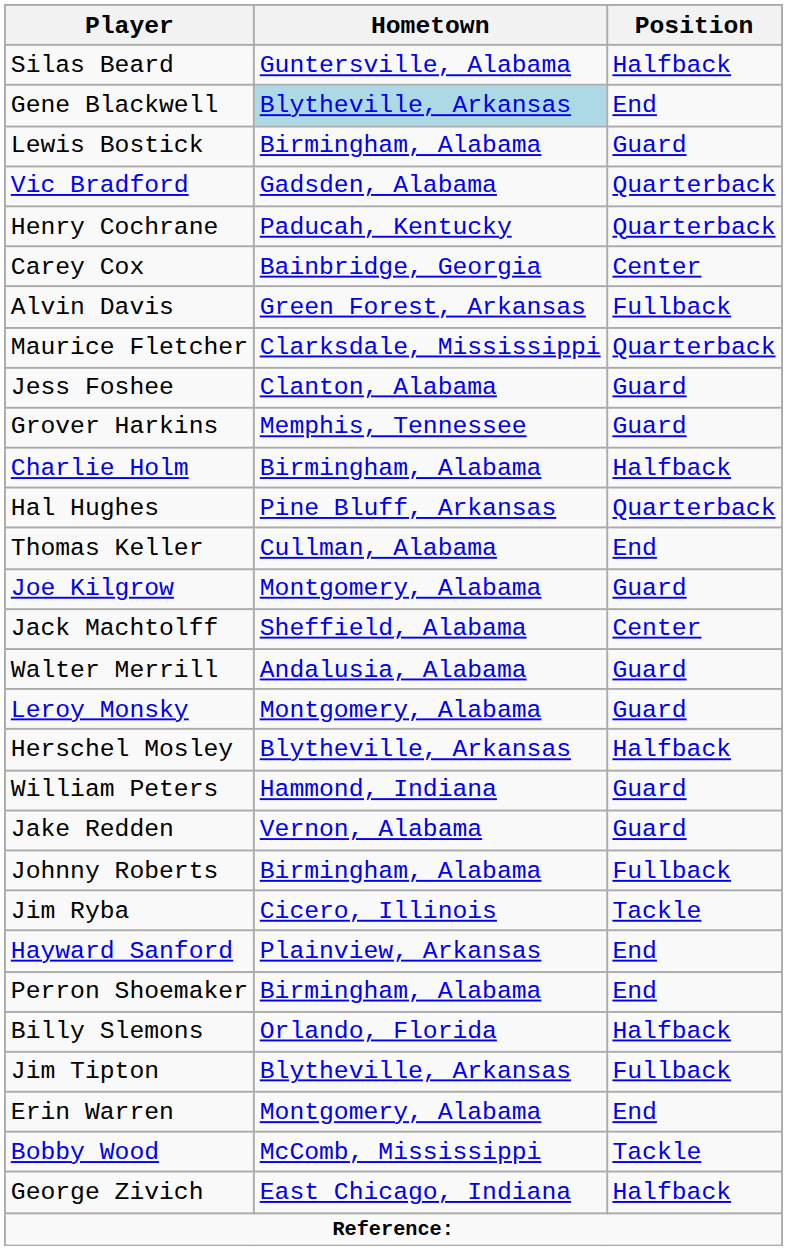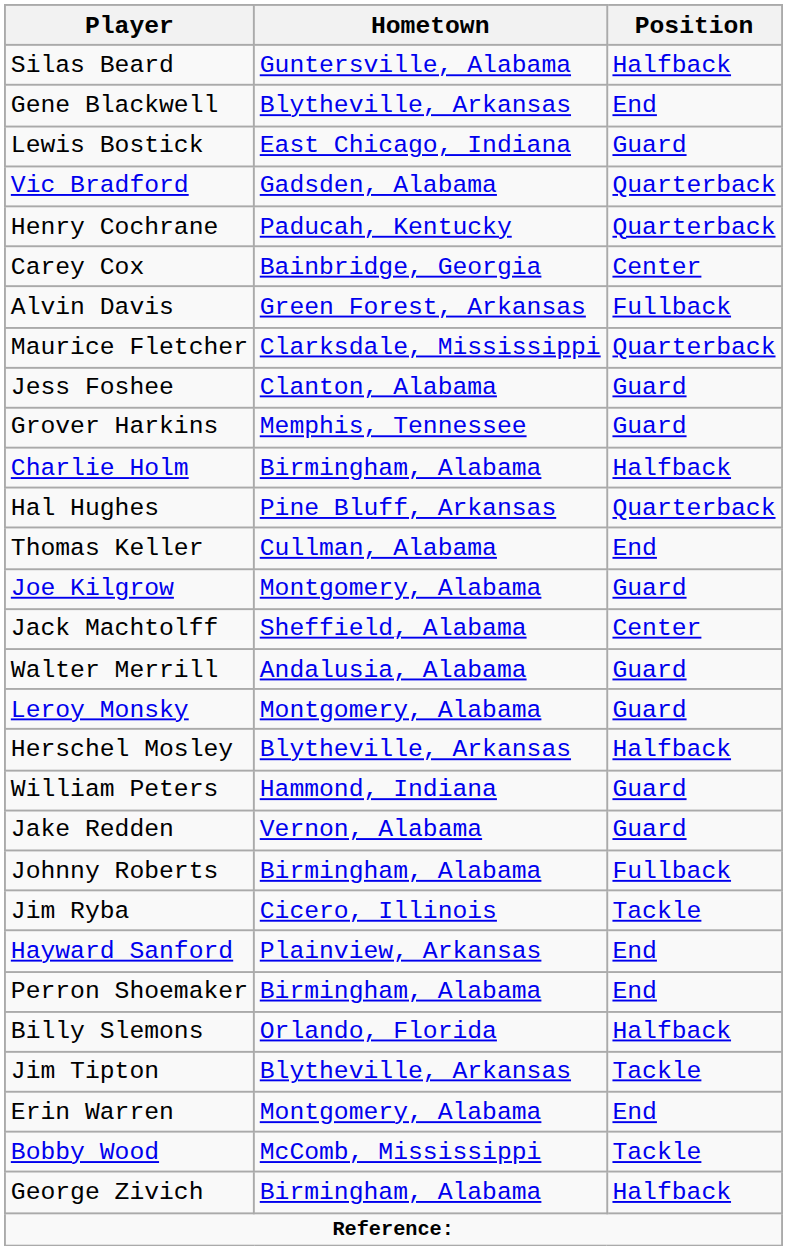 <table class="wikitable" border="1">
 <tr ;>
 <th>Player</th>
 <th>Hometown</th>
 <th>Position</th>
 </tr>
 <tr>
 <td>Silas Beard</td>
 <td><a href='#'>Guntersville, Alabama</a></td>
 <td><a href='#'>Halfback</a></td>
 </tr>
 <tr>
 <td>Gene Blackwell</td>
-<td style="background: lightblue;"><a href='#'>Blytheville, Arkansas</a></td>
+<td><a href='#'>Blytheville, Arkansas</a></td>
 <td><a href='#'>End</a></td>
 </tr>
 <tr>
 <td>Lewis Bostick</td>
-<td><a href='#'>Birmingham, Alabama</a></td>
+<td><a href='#'>East Chicago, Indiana</a></td>
 <td><a href='#'>Guard</a></td>
 </tr>
 <tr>
 <td><a href='#'>Vic Bradford</a></td>
 <td><a href='#'>Gadsden, Alabama</a></td>
 <td><a href='#'>Quarterback</a></td>
 </tr>
 <tr>
 <td>Henry Cochrane</td>
 <td><a href='#'>Paducah, Kentucky</a></td>
 <td><a href='#'>Quarterback</a></td>
 </tr>
 <tr>
 <td>Carey Cox</td>
 <td><a href='#'>Bainbridge, Georgia</a></td>
 <td><a href='#'>Center</a></td>
 </tr>
 <tr>
 <td>Alvin Davis</td>
 <td><a href='#'>Green Forest, Arkansas</a></td>
 <td><a href='#'>Fullback</a></td>
 </tr>
 <tr>
 <td>Maurice Fletcher</td>
 <td><a href='#'>Clarksdale, Mississippi</a></td>
 <td><a href='#'>Quarterback</a></td>
 </tr>
 <tr>
 <td>Jess Foshee</td>
 <td><a href='#'>Clanton, Alabama</a></td>
 <td><a href='#'>Guard</a></td>
 </tr>
 <tr>
 <td>Grover Harkins</td>
 <td><a href='#'>Memphis, Tennessee</a></td>
 <td><a href='#'>Guard</a></td>
 </tr>
 <tr>
 <td><a href='#'>Charlie Holm</a></td>
 <td><a href='#'>Birmingham, Alabama</a></td>
 <td><a href='#'>Halfback</a></td>
 </tr>
 <tr>
 <td>Hal Hughes</td>
 <td><a href='#'>Pine Bluff, Arkansas</a></td>
 <td><a href='#'>Quarterback</a></td>
 </tr>
 <tr>
 <td>Thomas Keller</td>
 <td><a href='#'>Cullman, Alabama</a></td>
 <td><a href='#'>End</a></td>
 </tr>
 <tr>
 <td><a href='#'>Joe Kilgrow</a></td>
 <td><a href='#'>Montgomery, Alabama</a></td>
 <td><a href='#'>Guard</a></td>
 </tr>
 <tr>
 <td>Jack Machtolff</td>
 <td><a href='#'>Sheffield, Alabama</a></td>
 <td><a href='#'>Center</a></td>
 </tr>
 <tr>
 <td>Walter Merrill</td>
 <td><a href='#'>Andalusia, Alabama</a></td>
 <td><a href='#'>Guard</a></td>
 </tr>
 <tr>
 <td><a href='#'>Leroy Monsky</a></td>
 <td><a href='#'>Montgomery, Alabama</a></td>
 <td><a href='#'>Guard</a></td>
 </tr>
 <tr>
 <td>Herschel Mosley</td>
 <td><a href='#'>Blytheville, Arkansas</a></td>
 <td><a href='#'>Halfback</a></td>
 </tr>
 <tr>
 <td>William Peters</td>
 <td><a href='#'>Hammond, Indiana</a></td>
 <td><a href='#'>Guard</a></td>
 </tr>
 <tr>
 <td>Jake Redden</td>
 <td><a href='#'>Vernon, Alabama</a></td>
 <td><a href='#'>Guard</a></td>
 </tr>
 <tr>
 <td>Johnny Roberts</td>
 <td><a href='#'>Birmingham, Alabama</a></td>
 <td><a href='#'>Fullback</a></td>
 </tr>
 <tr>
 <td>Jim Ryba</td>
 <td><a href='#'>Cicero, Illinois</a></td>
 <td><a href='#'>Tackle</a></td>
 </tr>
 <tr>
 <td><a href='#'>Hayward Sanford</a></td>
 <td><a href='#'>Plainview, Arkansas</a></td>
 <td><a href='#'>End</a></td>
 </tr>
 <tr>
 <td>Perron Shoemaker</td>
 <td><a href='#'>Birmingham, Alabama</a></td>
 <td><a href='#'>End</a></td>
 </tr>
 <tr>
 <td>Billy Slemons</td>
 <td><a href='#'>Orlando, Florida</a></td>
 <td><a href='#'>Halfback</a></td>
 </tr>
 <tr>
 <td>Jim Tipton</td>
 <td><a href='#'>Blytheville, Arkansas</a></td>
-<td><a href='#'>Fullback</a></td>
+<td><a href='#'>Tackle</a></td>
 </tr>
 <tr>
 <td>Erin Warren</td>
 <td><a href='#'>Montgomery, Alabama</a></td>
 <td><a href='#'>End</a></td>
 </tr>
 <tr>
 <td><a href='#'>Bobby Wood</a></td>
 <td><a href='#'>McComb, Mississippi</a></td>
 <td><a href='#'>Tackle</a></td>
 </tr>
 <tr>
 <td>George Zivich</td>
-<td><a href='#'>East Chicago, Indiana</a></td>
+<td><a href='#'>Birmingham, Alabama</a></td>
 <td><a href='#'>Halfback</a></td>
 </tr>
 <tr>
 <td colspan="3" style="font-size: 8pt" align="center"><strong>Reference:</strong></td>
 </tr>
 </table>
